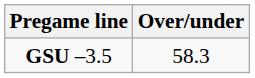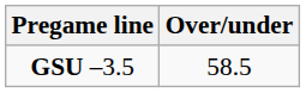 <table class="wikitable">
 <tr align="center">
 <th style=>Pregame line</th>
 <th style=>Over/under</th>
 </tr>
 <tr align="center">
 <td><strong>GSU</strong> –3.5</td>
-<td>58.3</td>
+<td>58.5</td>
 </tr>
 </table>
